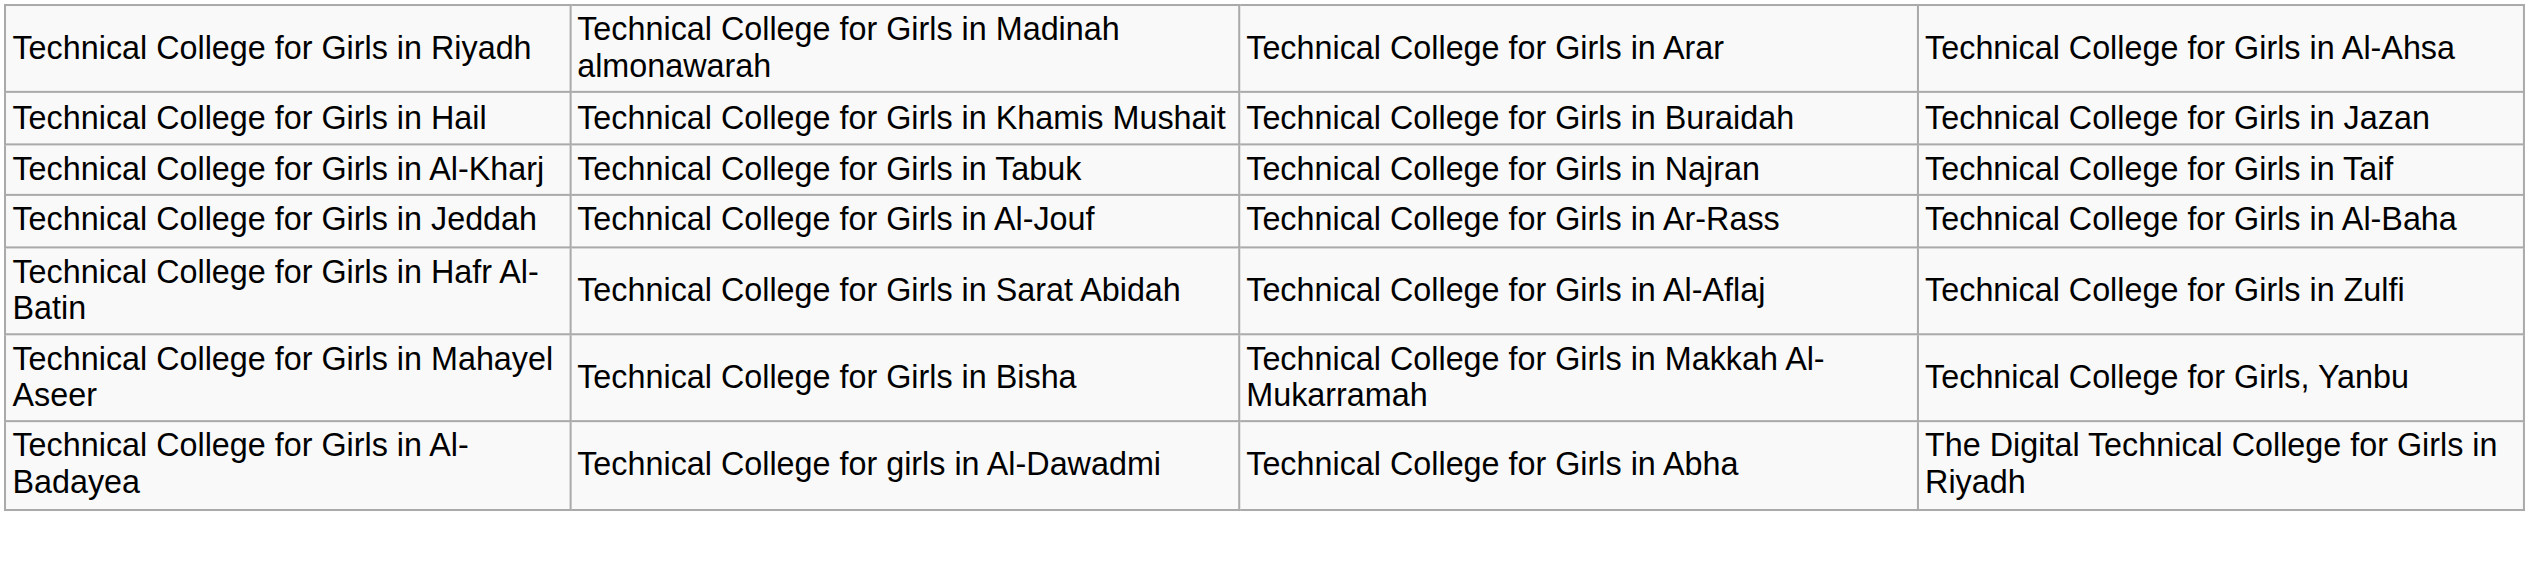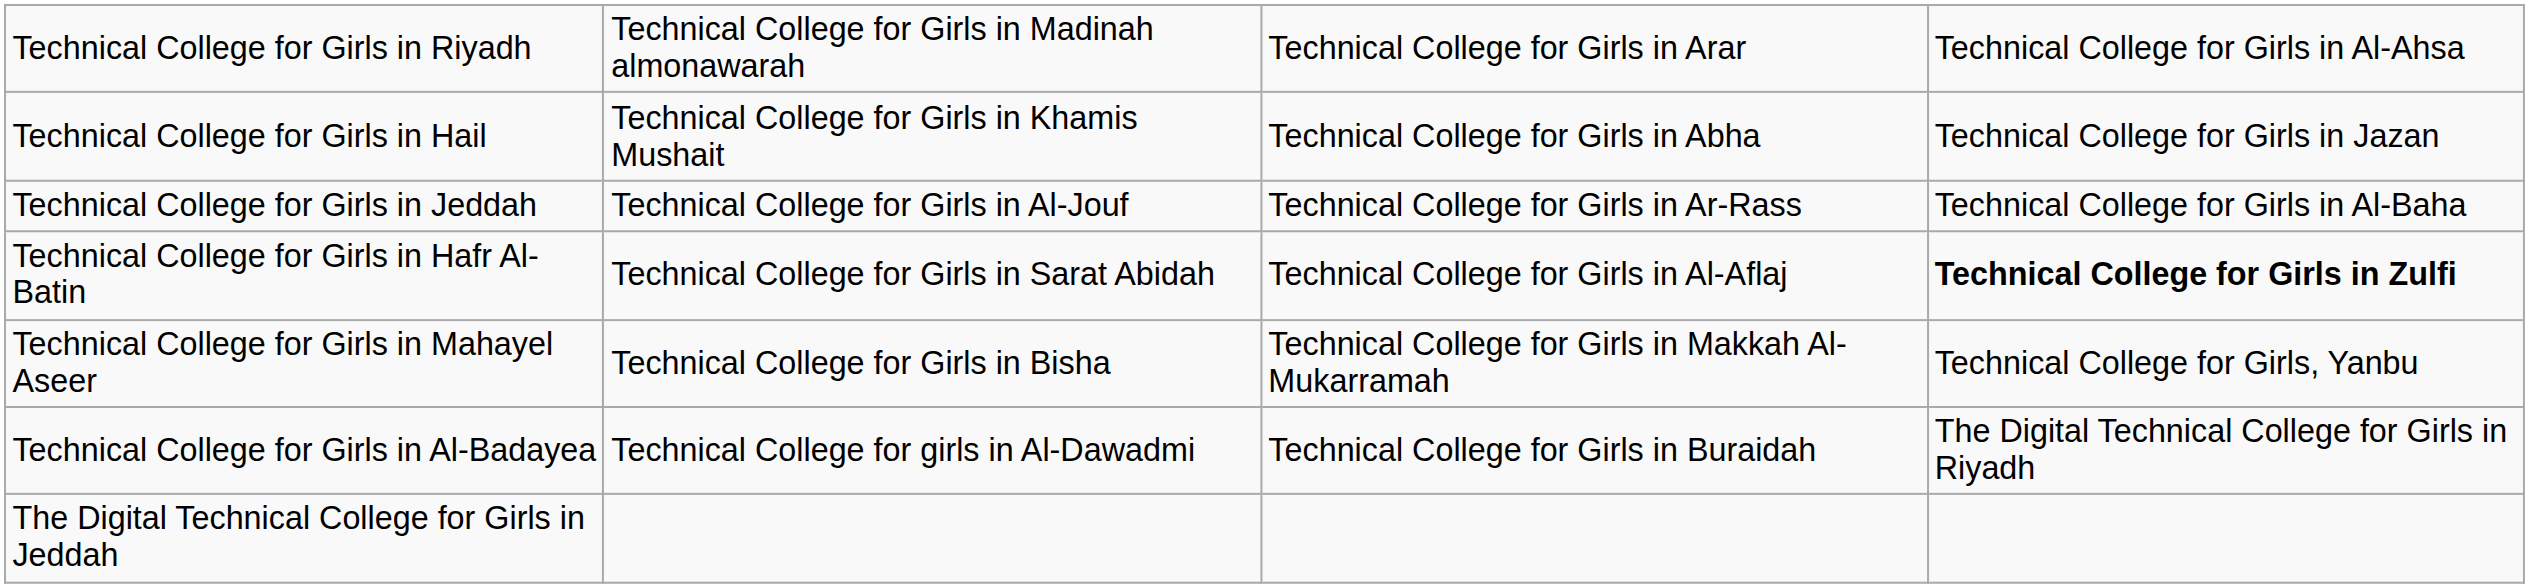 <table class="wikitable">
 <tr>
 <td>Technical College for Girls in Riyadh</td>
 <td>Technical College for Girls in Madinah almonawarah</td>
 <td>Technical College for Girls in Arar</td>
 <td>Technical  College for Girls in Al-Ahsa</td>
 </tr>
 <tr>
 <td>Technical College for Girls in Hail</td>
 <td>Technical College for Girls in Khamis Mushait</td>
-<td>Technical College for Girls in Buraidah</td>
+<td>Technical College for Girls in Abha</td>
 <td>Technical  College for Girls in Jazan</td>
-</tr>
-<tr>
-<td>Technical College for Girls in Al-Kharj</td>
-<td>Technical College for Girls in Tabuk</td>
-<td>Technical College for Girls in Najran</td>
-<td>Technical  College for Girls in Taif</td>
 </tr>
 <tr>
 <td>Technical College for Girls in Jeddah</td>
 <td>Technical College for Girls in Al-Jouf</td>
 <td>Technical College for Girls in Ar-Rass</td>
 <td>Technical  College for Girls in Al-Baha</td>
 </tr>
 <tr>
 <td>Technical College for Girls in Hafr Al-Batin</td>
 <td>Technical College for Girls in Sarat Abidah</td>
 <td>Technical College for Girls in Al-Aflaj</td>
-<td>Technical College for Girls in Zulfi</td>
+<td><strong>Technical College for Girls in Zulfi</strong></td>
 </tr>
 <tr>
 <td>Technical College for Girls in Mahayel Aseer</td>
 <td>Technical College for Girls in Bisha</td>
 <td>Technical College for Girls in Makkah Al-Mukarramah</td>
 <td>Technical College for Girls, Yanbu</td>
 </tr>
 <tr>
 <td>Technical College for Girls in Al-Badayea</td>
 <td>Technical College for girls in Al-Dawadmi</td>
-<td>Technical College for Girls in Abha</td>
+<td>Technical College for Girls in Buraidah</td>
 <td>The Digital Technical College for Girls in Riyadh</td>
 </tr>
+<tr>
+<td>The Digital  Technical College for Girls in Jeddah</td>
+<td></td>
+<td></td>
+<td></td>
+</tr>
 </table>
